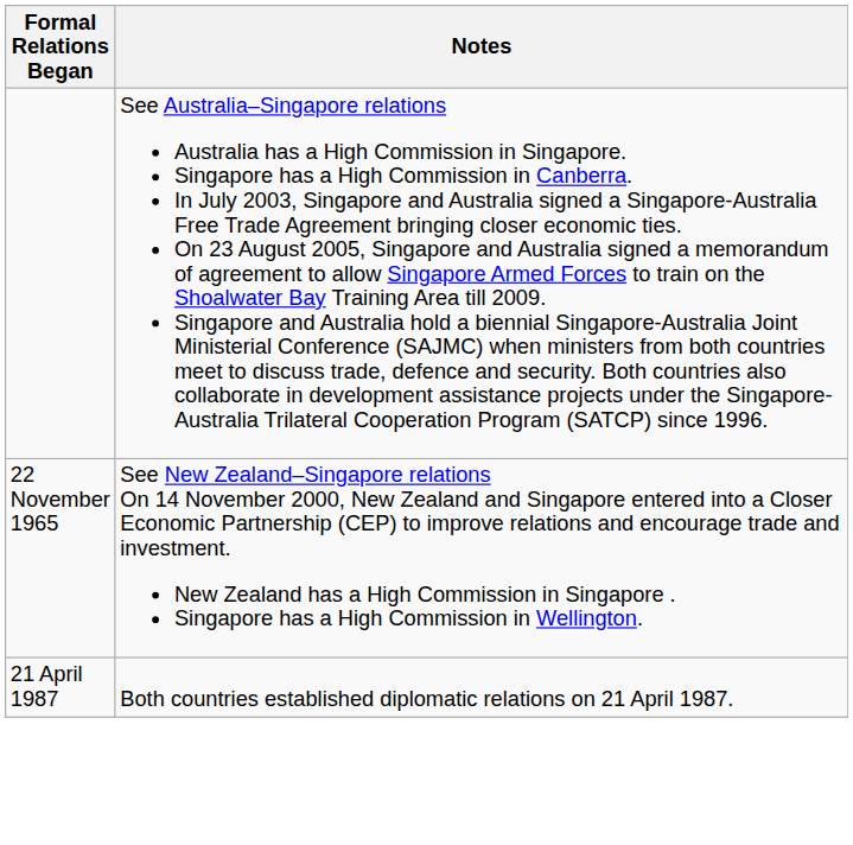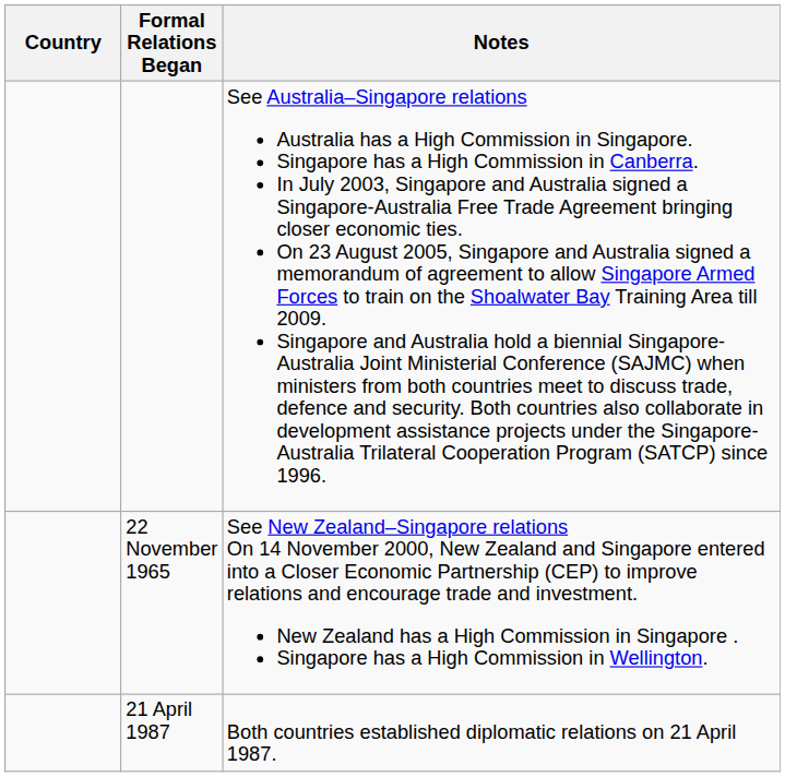 <table class="wikitable sortable" style="width:100%; margin:auto;">
 <tr>
+<th style="width:15%;">Country</th>
 <th style="width:12%;">Formal Relations Began</th>
 <th>Notes</th>
 </tr>
 <tr valign="top">
 <td></td>
+<td></td>
 <td>See <a href='#'>Australia–Singapore relations</a><br><ul><li>Australia has a High Commission in Singapore.</li><li>Singapore has a High Commission in <a href='#'>Canberra</a>.</li><li>In July 2003, Singapore and Australia signed a Singapore-Australia Free Trade Agreement bringing closer economic ties.</li><li>On 23 August 2005, Singapore and Australia signed a memorandum of agreement to allow <a href='#'>Singapore Armed Forces</a> to train on the <a href='#'>Shoalwater Bay</a> Training Area till 2009.</li><li>Singapore and Australia hold a biennial Singapore-Australia Joint Ministerial Conference (SAJMC) when ministers from both countries meet to discuss trade, defence and security. Both countries also collaborate in development assistance projects under the Singapore-Australia Trilateral Cooperation Program (SATCP) since 1996.</li></ul></td>
 </tr>
 <tr valign="top">
+<td></td>
 <td>22 November 1965</td>
 <td>See <a href='#'>New Zealand–Singapore relations</a><br>On 14 November 2000, New Zealand and Singapore entered into a Closer Economic Partnership (CEP) to improve relations and encourage trade and investment.<ul><li>New Zealand has a High Commission in Singapore .</li><li>Singapore has a High Commission in <a href='#'>Wellington</a>.</li></ul></td>
 </tr>
 <tr valign="top">
+<td></td>
 <td>21 April 1987</td>
 <td><br>Both countries established diplomatic relations on 21 April 1987.</td>
 </tr>
 </table>
